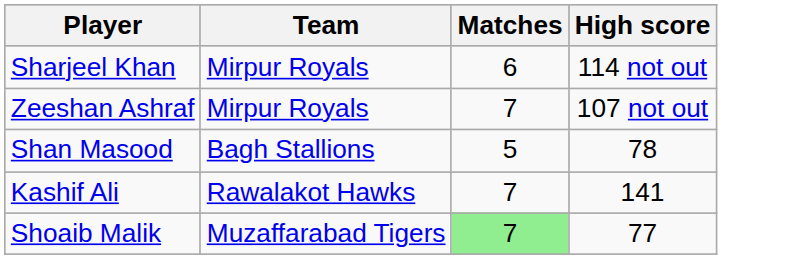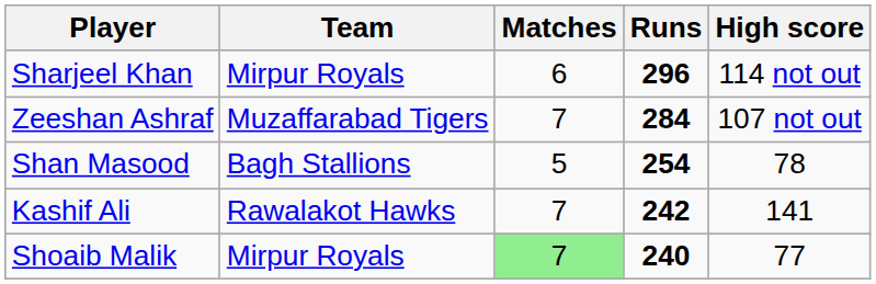 <table class="wikitable" style="text-align: center;">
 <tr>
 <th>Player</th>
 <th>Team</th>
 <th>Matches</th>
+<th>Runs</th>
 <th>High score</th>
 </tr>
 <tr>
 <td style="text-align:left"><a href='#'>Sharjeel Khan</a></td>
 <td style="text-align:left"><a href='#'>Mirpur Royals</a></td>
 <td>6</td>
+<td><strong>296</strong></td>
 <td>114 <a href='#'>not out</a></td>
 </tr>
 <tr>
 <td style="text-align:left"><a href='#'>Zeeshan Ashraf</a></td>
-<td style="text-align:left"><a href='#'>Mirpur Royals</a></td>
+<td style="text-align:left"><a href='#'>Muzaffarabad Tigers</a></td>
 <td>7</td>
+<td><strong>284</strong></td>
 <td>107 <a href='#'>not out</a></td>
 </tr>
 <tr>
 <td style="text-align:left"><a href='#'>Shan Masood</a></td>
 <td style="text-align:left"><a href='#'>Bagh Stallions</a></td>
 <td>5</td>
+<td><strong>254</strong></td>
 <td>78</td>
 </tr>
 <tr>
 <td style="text-align:left"><a href='#'>Kashif Ali</a></td>
 <td style="text-align:left"><a href='#'>Rawalakot Hawks</a></td>
 <td>7</td>
+<td><strong>242</strong></td>
 <td>141</td>
 </tr>
 <tr>
 <td style="text-align:left"><a href='#'>Shoaib Malik</a></td>
-<td style="text-align:left"><a href='#'>Muzaffarabad Tigers</a></td>
+<td style="text-align:left"><a href='#'>Mirpur Royals</a></td>
 <td style="background: lightgreen;">7</td>
+<td><strong>240</strong></td>
 <td>77</td>
 </tr>
 </table>
